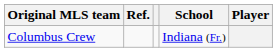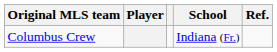 <table class="wikitable sortable plainrowheaders" style="text-align:left">
 <tr>
 <th scope="col">Original MLS team</th>
-<th class=unsortable>Ref.</th>
+<th scope="col">Player</th>
 <th scope="col"></th>
 <th scope="col">School</th>
-<th scope="col">Player</th>
+<th class=unsortable>Ref.</th>
 </tr>
 <tr>
 <td><a href='#'>Columbus Crew</a></td>
-<td></td>
+<th scope="row"></th>
 <td></td>
 <td><a href='#'>Indiana</a> <small>(<a href='#'>Fr.</a>)</small></td>
-<th scope="row"></th>
+<td></td>
 </tr>
 </table>
